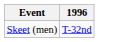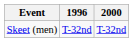 <table class="wikitable" style="text-align: center">
 <tr>
 <th>Event</th>
 <th>1996</th>
+<th>2000</th>
 </tr>
 <tr>
 <td align=left><a href='#'>Skeet</a> (men)</td>
 <td><a href='#'>T-32nd</a></td>
+<td><a href='#'>T-32nd</a></td>
 </tr>
 </table>
